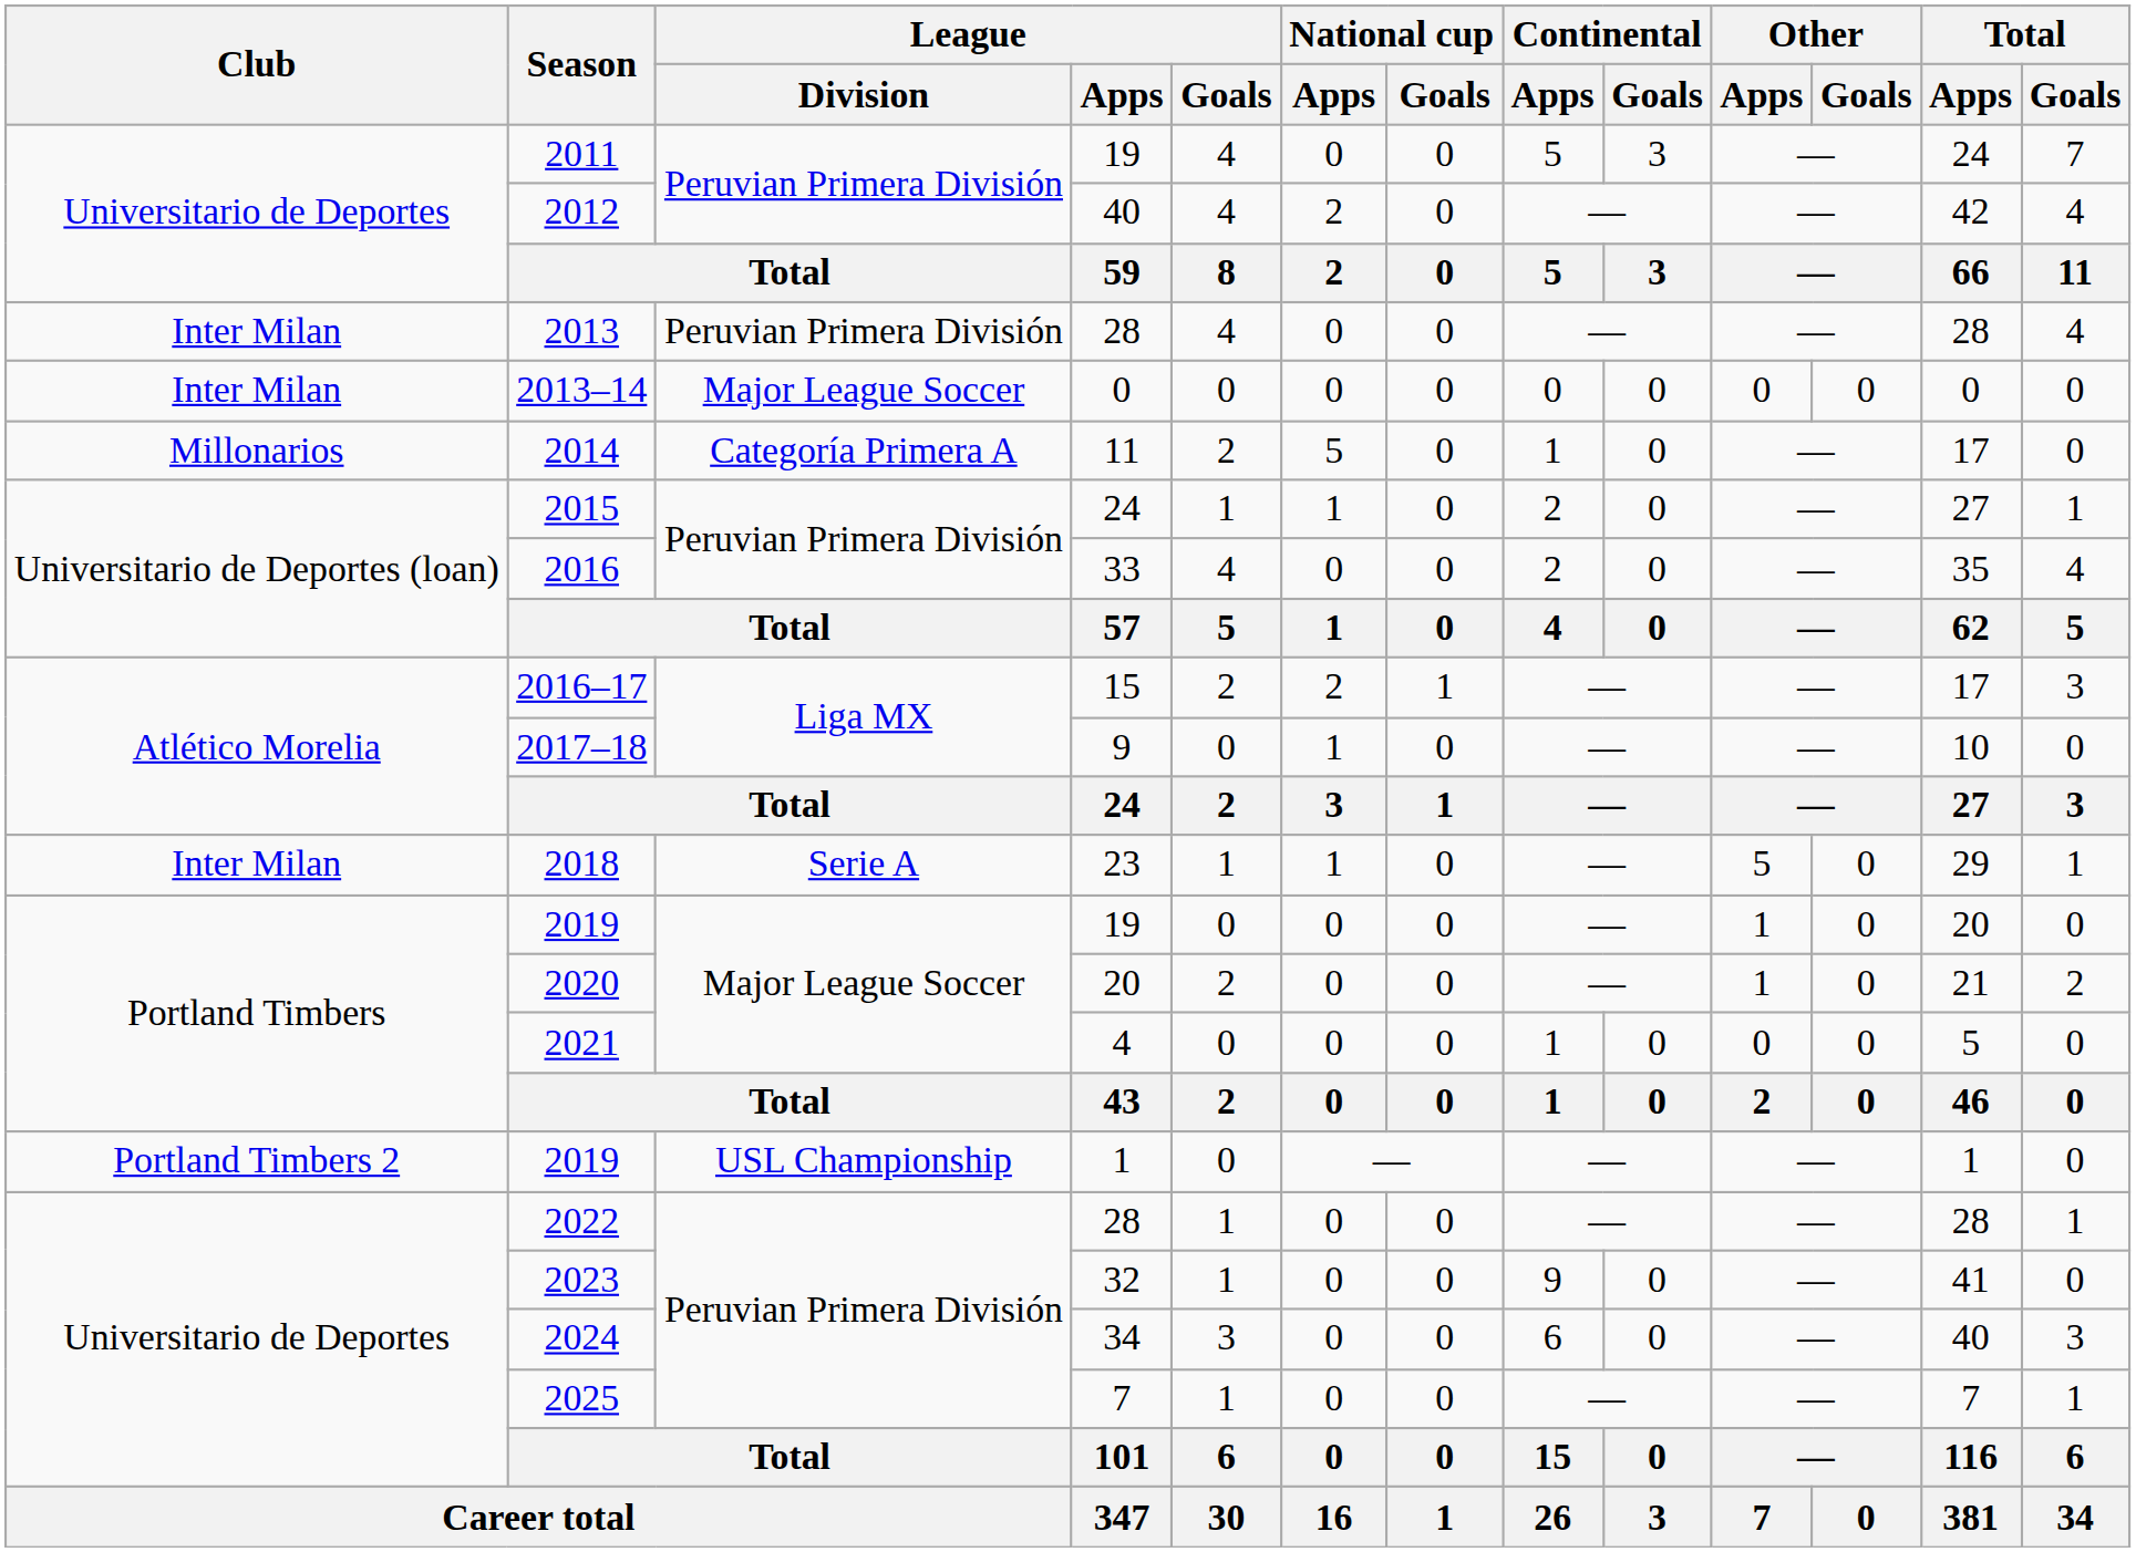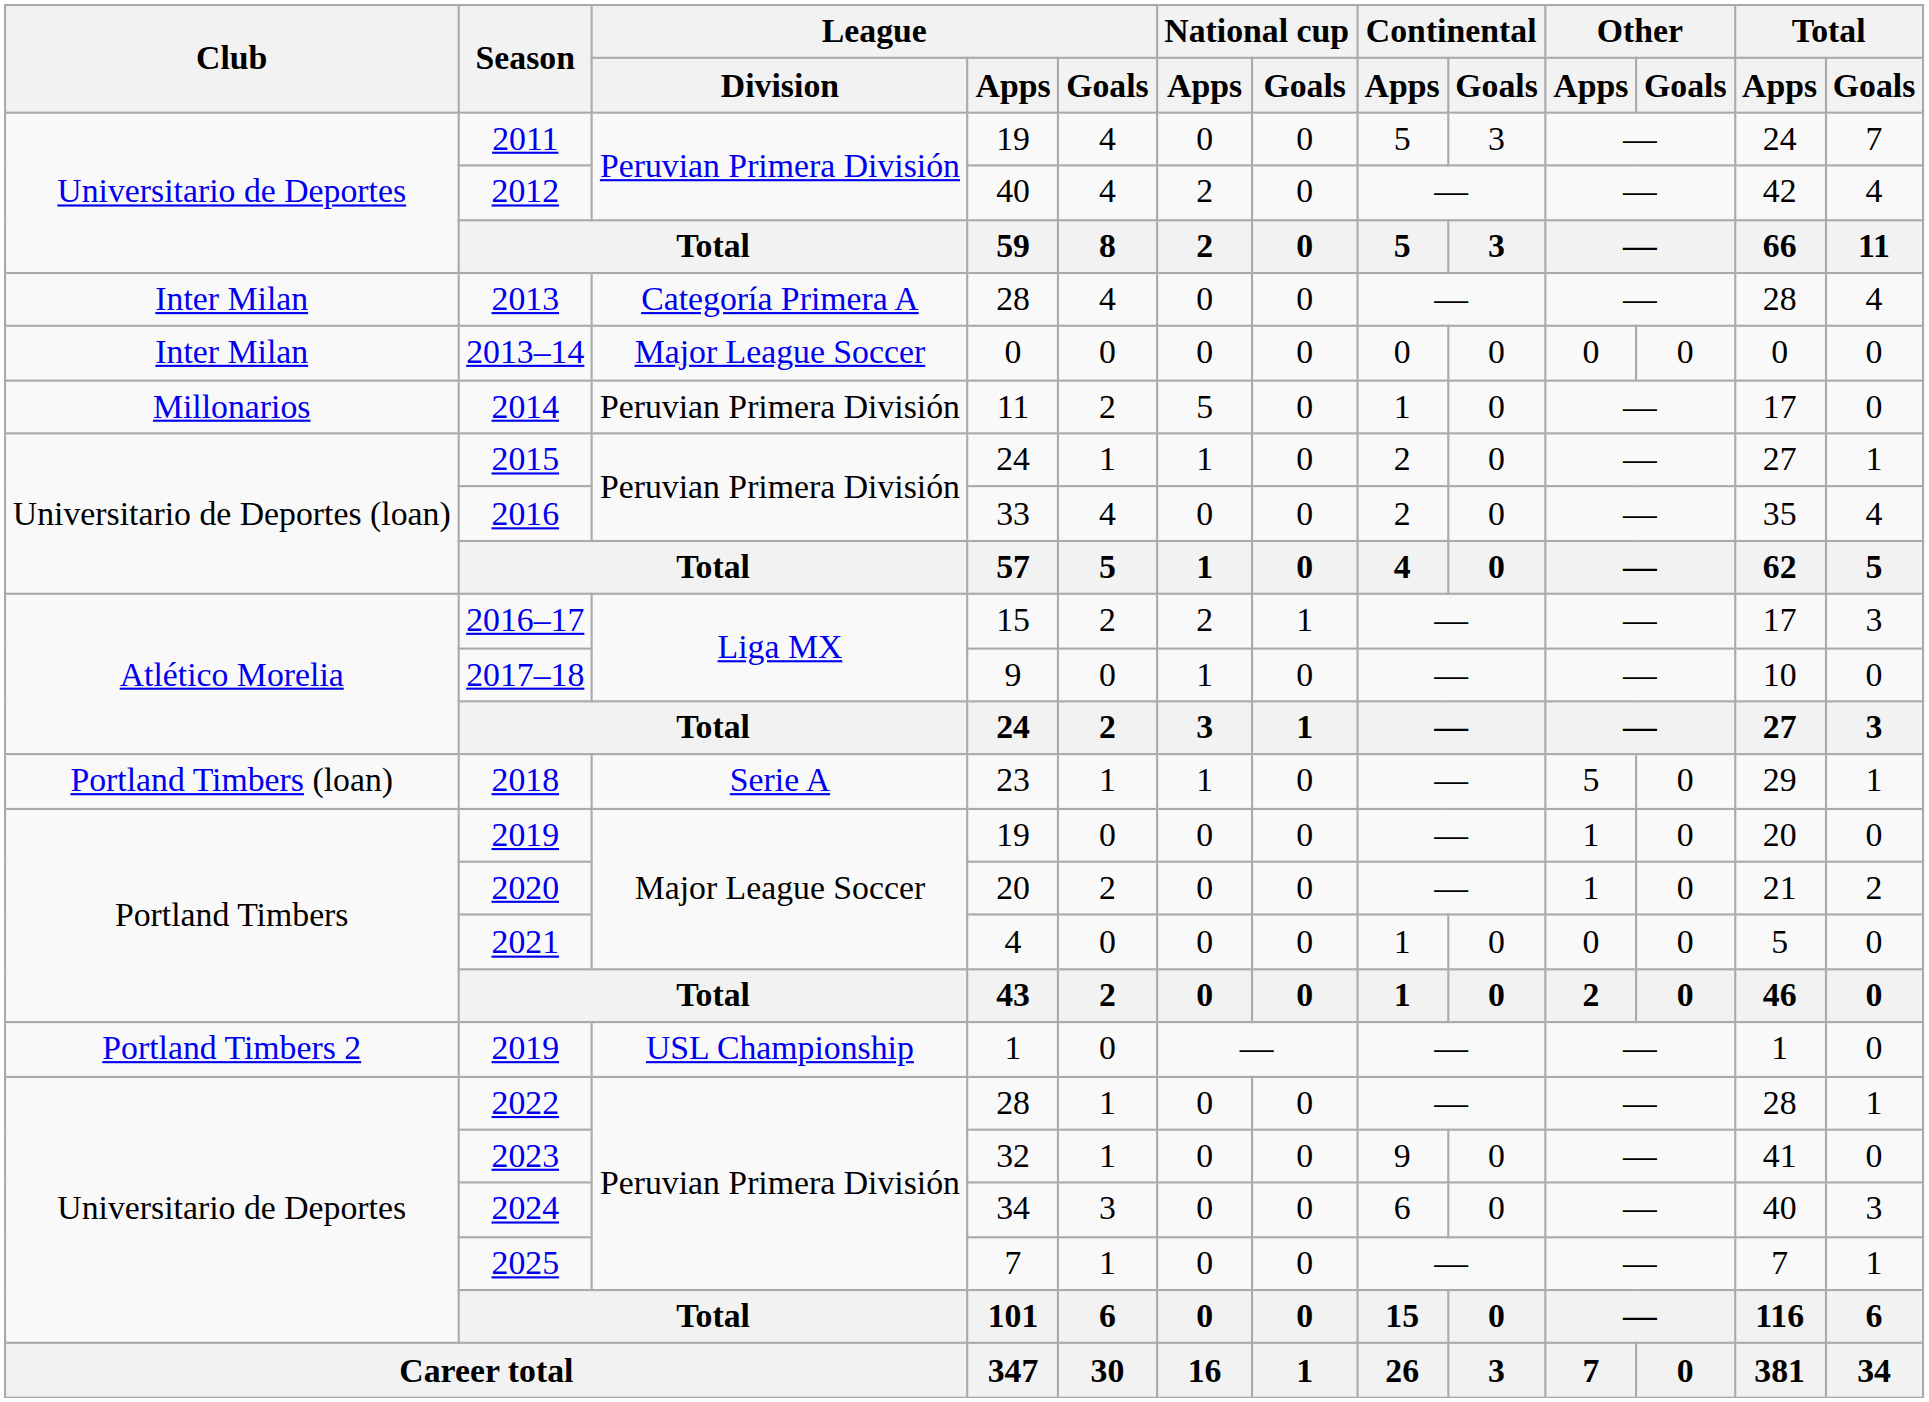 <table class="wikitable" style="text-align:center">
 <tr>
 <th rowspan="2">Club</th>
 <th rowspan="2">Season</th>
 <th colspan="3">League</th>
 <th colspan="2">National cup</th>
 <th colspan="2">Continental</th>
 <th colspan="2">Other</th>
 <th colspan="2">Total</th>
 </tr>
 <tr>
 <th>Division</th>
 <th>Apps</th>
 <th>Goals</th>
 <th>Apps</th>
 <th>Goals</th>
 <th>Apps</th>
 <th>Goals</th>
 <th>Apps</th>
 <th>Goals</th>
 <th>Apps</th>
 <th>Goals</th>
 </tr>
 <tr>
 <td rowspan="3"><a href='#'>Universitario de Deportes</a></td>
 <td><a href='#'>2011</a></td>
 <td rowspan="2"><a href='#'>Peruvian Primera División</a></td>
 <td>19</td>
 <td>4</td>
 <td>0</td>
 <td>0</td>
 <td>5</td>
 <td>3</td>
 <td colspan="2">—</td>
 <td>24</td>
 <td>7</td>
 </tr>
 <tr>
 <td><a href='#'>2012</a></td>
 <td>40</td>
 <td>4</td>
 <td>2</td>
 <td>0</td>
 <td colspan="2">—</td>
 <td colspan="2">—</td>
 <td>42</td>
 <td>4</td>
 </tr>
 <tr>
 <th colspan="2">Total</th>
 <th>59</th>
 <th>8</th>
 <th>2</th>
 <th>0</th>
 <th>5</th>
 <th>3</th>
 <th colspan="2">—</th>
 <th>66</th>
 <th>11</th>
 </tr>
 <tr>
 <td><a href='#'>Inter Milan</a></td>
 <td><a href='#'>2013</a></td>
-<td>Peruvian Primera División</td>
+<td><a href='#'>Categoría Primera A</a></td>
 <td>28</td>
 <td>4</td>
 <td>0</td>
 <td>0</td>
 <td colspan="2">—</td>
 <td colspan="2">—</td>
 <td>28</td>
 <td>4</td>
 </tr>
 <tr>
 <td><a href='#'>Inter Milan</a></td>
 <td><a href='#'>2013–14</a></td>
 <td><a href='#'>Major League Soccer</a></td>
 <td>0</td>
 <td>0</td>
 <td>0</td>
 <td>0</td>
 <td>0</td>
 <td>0</td>
 <td>0</td>
 <td>0</td>
 <td>0</td>
 <td>0</td>
 </tr>
 <tr>
 <td><a href='#'>Millonarios</a></td>
 <td><a href='#'>2014</a></td>
-<td><a href='#'>Categoría Primera A</a></td>
+<td>Peruvian Primera División</td>
 <td>11</td>
 <td>2</td>
 <td>5</td>
 <td>0</td>
 <td>1</td>
 <td>0</td>
 <td colspan="2">—</td>
 <td>17</td>
 <td>0</td>
 </tr>
 <tr>
 <td rowspan="3">Universitario de Deportes (loan)</td>
 <td><a href='#'>2015</a></td>
 <td rowspan="2">Peruvian Primera División</td>
 <td>24</td>
 <td>1</td>
 <td>1</td>
 <td>0</td>
 <td>2</td>
 <td>0</td>
 <td colspan="2">—</td>
 <td>27</td>
 <td>1</td>
 </tr>
 <tr>
 <td><a href='#'>2016</a></td>
 <td>33</td>
 <td>4</td>
 <td>0</td>
 <td>0</td>
 <td>2</td>
 <td>0</td>
 <td colspan="2">—</td>
 <td>35</td>
 <td>4</td>
 </tr>
 <tr>
 <th colspan="2">Total</th>
 <th>57</th>
 <th>5</th>
 <th>1</th>
 <th>0</th>
 <th>4</th>
 <th>0</th>
 <th colspan="2">—</th>
 <th>62</th>
 <th>5</th>
 </tr>
 <tr>
 <td rowspan="3"><a href='#'>Atlético Morelia</a></td>
 <td><a href='#'>2016–17</a></td>
 <td rowspan="2"><a href='#'>Liga MX</a></td>
 <td>15</td>
 <td>2</td>
 <td>2</td>
 <td>1</td>
 <td colspan="2">—</td>
 <td colspan="2">—</td>
 <td>17</td>
 <td>3</td>
 </tr>
 <tr>
 <td><a href='#'>2017–18</a></td>
 <td>9</td>
 <td>0</td>
 <td>1</td>
 <td>0</td>
 <td colspan="2">—</td>
 <td colspan="2">—</td>
 <td>10</td>
 <td>0</td>
 </tr>
 <tr>
 <th colspan="2">Total</th>
 <th>24</th>
 <th>2</th>
 <th>3</th>
 <th>1</th>
 <th colspan="2">—</th>
 <th colspan="2">—</th>
 <th>27</th>
 <th>3</th>
 </tr>
 <tr>
-<td><a href='#'>Inter Milan</a></td>
+<td><a href='#'>Portland Timbers</a> (loan)</td>
 <td><a href='#'>2018</a></td>
 <td><a href='#'>Serie A</a></td>
 <td>23</td>
 <td>1</td>
 <td>1</td>
 <td>0</td>
 <td colspan="2">—</td>
 <td>5</td>
 <td>0</td>
 <td>29</td>
 <td>1</td>
 </tr>
 <tr>
 <td rowspan="4">Portland Timbers</td>
 <td><a href='#'>2019</a></td>
 <td rowspan="3">Major League Soccer</td>
 <td>19</td>
 <td>0</td>
 <td>0</td>
 <td>0</td>
 <td colspan="2">—</td>
 <td>1</td>
 <td>0</td>
 <td>20</td>
 <td>0</td>
 </tr>
 <tr>
 <td><a href='#'>2020</a></td>
 <td>20</td>
 <td>2</td>
 <td>0</td>
 <td>0</td>
 <td colspan="2">—</td>
 <td>1</td>
 <td>0</td>
 <td>21</td>
 <td>2</td>
 </tr>
 <tr>
 <td><a href='#'>2021</a></td>
 <td>4</td>
 <td>0</td>
 <td>0</td>
 <td>0</td>
 <td>1</td>
 <td>0</td>
 <td>0</td>
 <td>0</td>
 <td>5</td>
 <td>0</td>
 </tr>
 <tr>
 <th colspan="2">Total</th>
 <th>43</th>
 <th>2</th>
 <th>0</th>
 <th>0</th>
 <th>1</th>
 <th>0</th>
 <th>2</th>
 <th>0</th>
 <th>46</th>
 <th>0</th>
 </tr>
 <tr>
 <td><a href='#'>Portland Timbers 2</a></td>
 <td><a href='#'>2019</a></td>
 <td><a href='#'>USL Championship</a></td>
 <td>1</td>
 <td>0</td>
 <td colspan="2">—</td>
 <td colspan="2">—</td>
 <td colspan="2">—</td>
 <td>1</td>
 <td>0</td>
 </tr>
 <tr>
 <td rowspan="5">Universitario de Deportes</td>
 <td><a href='#'>2022</a></td>
 <td rowspan="4">Peruvian Primera División</td>
 <td>28</td>
 <td>1</td>
 <td>0</td>
 <td>0</td>
 <td colspan="2">—</td>
 <td colspan="2">—</td>
 <td>28</td>
 <td>1</td>
 </tr>
 <tr>
 <td><a href='#'>2023</a></td>
 <td>32</td>
 <td>1</td>
 <td>0</td>
 <td>0</td>
 <td>9</td>
 <td>0</td>
 <td colspan="2">—</td>
 <td>41</td>
 <td>0</td>
 </tr>
 <tr>
 <td><a href='#'>2024</a></td>
 <td>34</td>
 <td>3</td>
 <td>0</td>
 <td>0</td>
 <td>6</td>
 <td>0</td>
 <td colspan="2">—</td>
 <td>40</td>
 <td>3</td>
 </tr>
 <tr>
 <td><a href='#'>2025</a></td>
 <td>7</td>
 <td>1</td>
 <td>0</td>
 <td>0</td>
 <td colspan="2">—</td>
 <td colspan="2">—</td>
 <td>7</td>
 <td>1</td>
 </tr>
 <tr>
 <th colspan="2">Total</th>
 <th>101</th>
 <th>6</th>
 <th>0</th>
 <th>0</th>
 <th>15</th>
 <th>0</th>
 <th colspan="2">—</th>
 <th>116</th>
 <th>6</th>
 </tr>
 <tr>
 <th colspan="3">Career total</th>
 <th>347</th>
 <th>30</th>
 <th>16</th>
 <th>1</th>
 <th>26</th>
 <th>3</th>
 <th>7</th>
 <th>0</th>
 <th>381</th>
 <th>34</th>
 </tr>
 </table>
